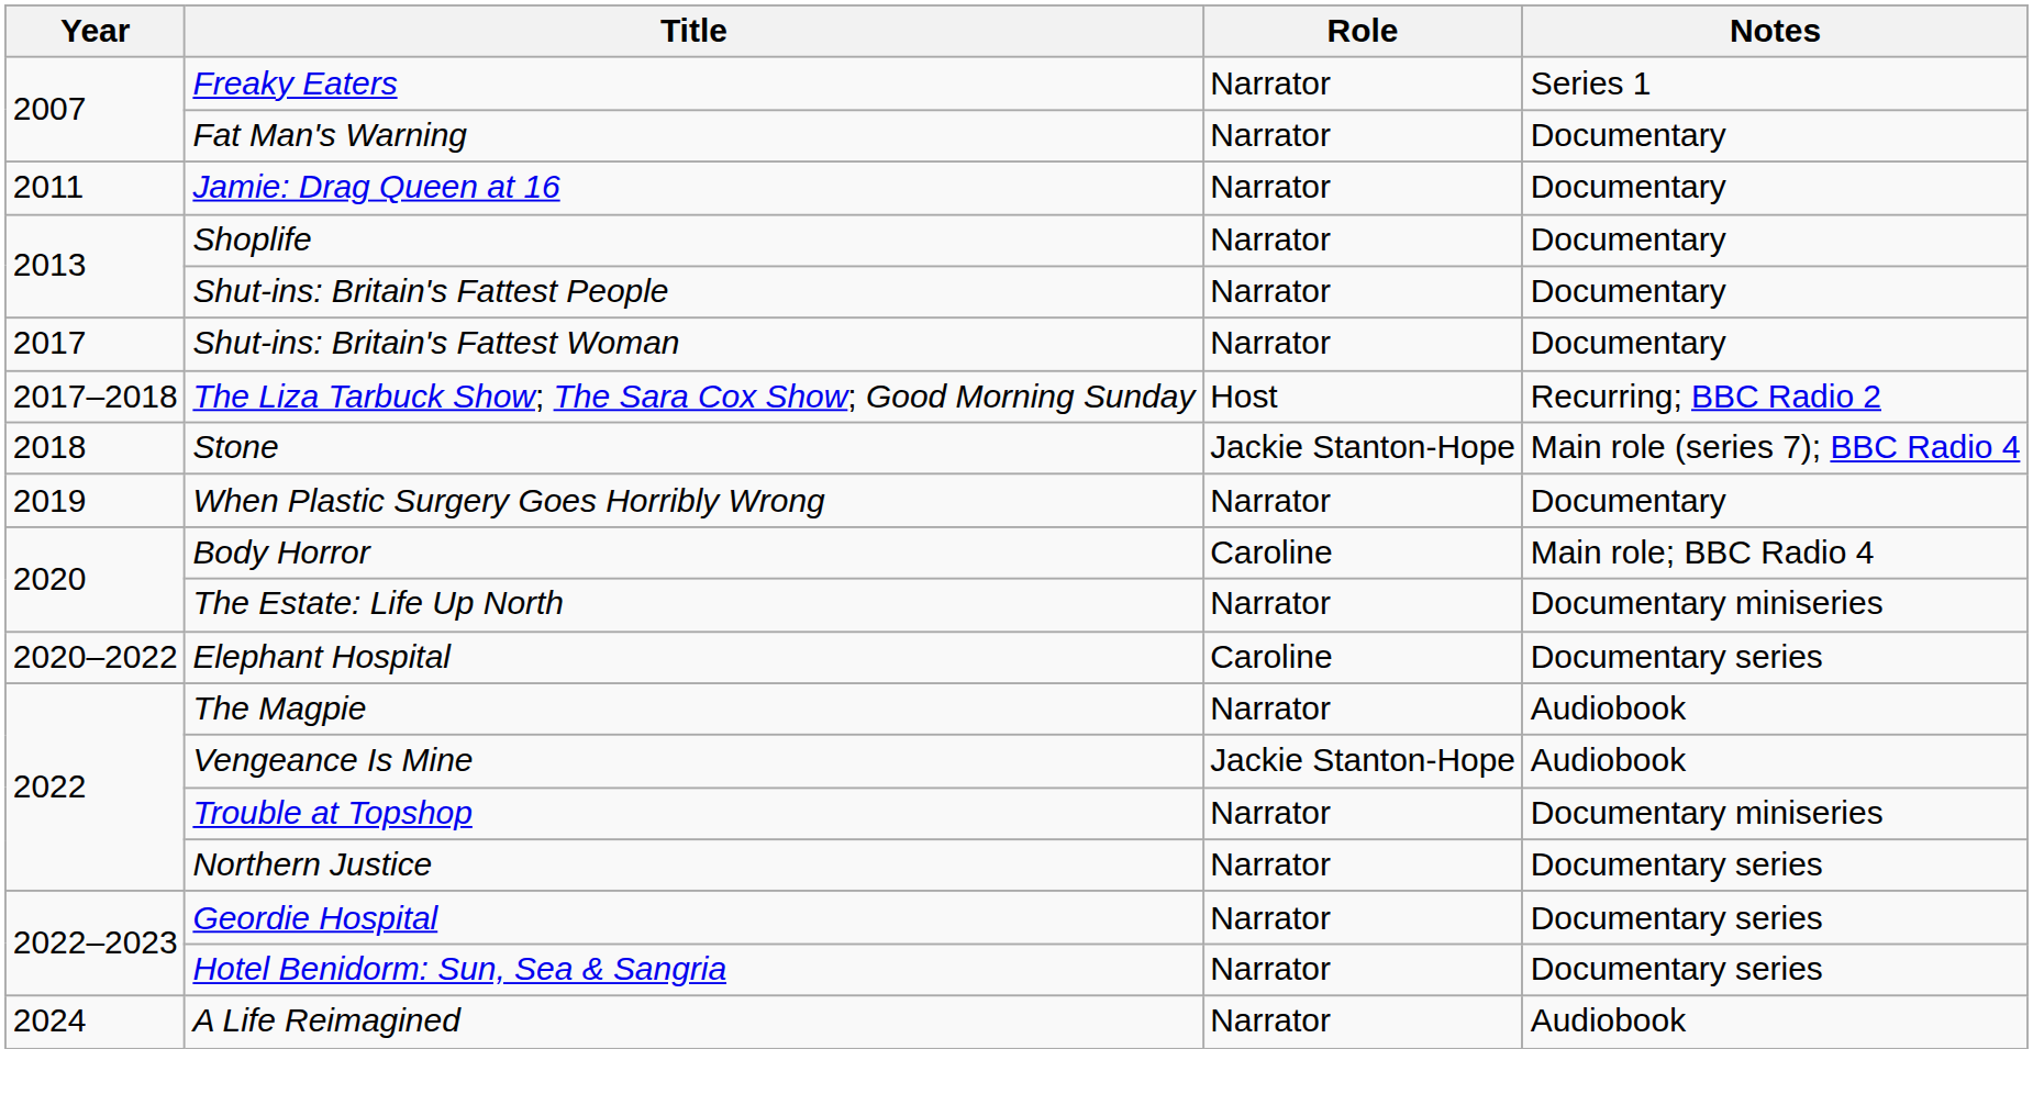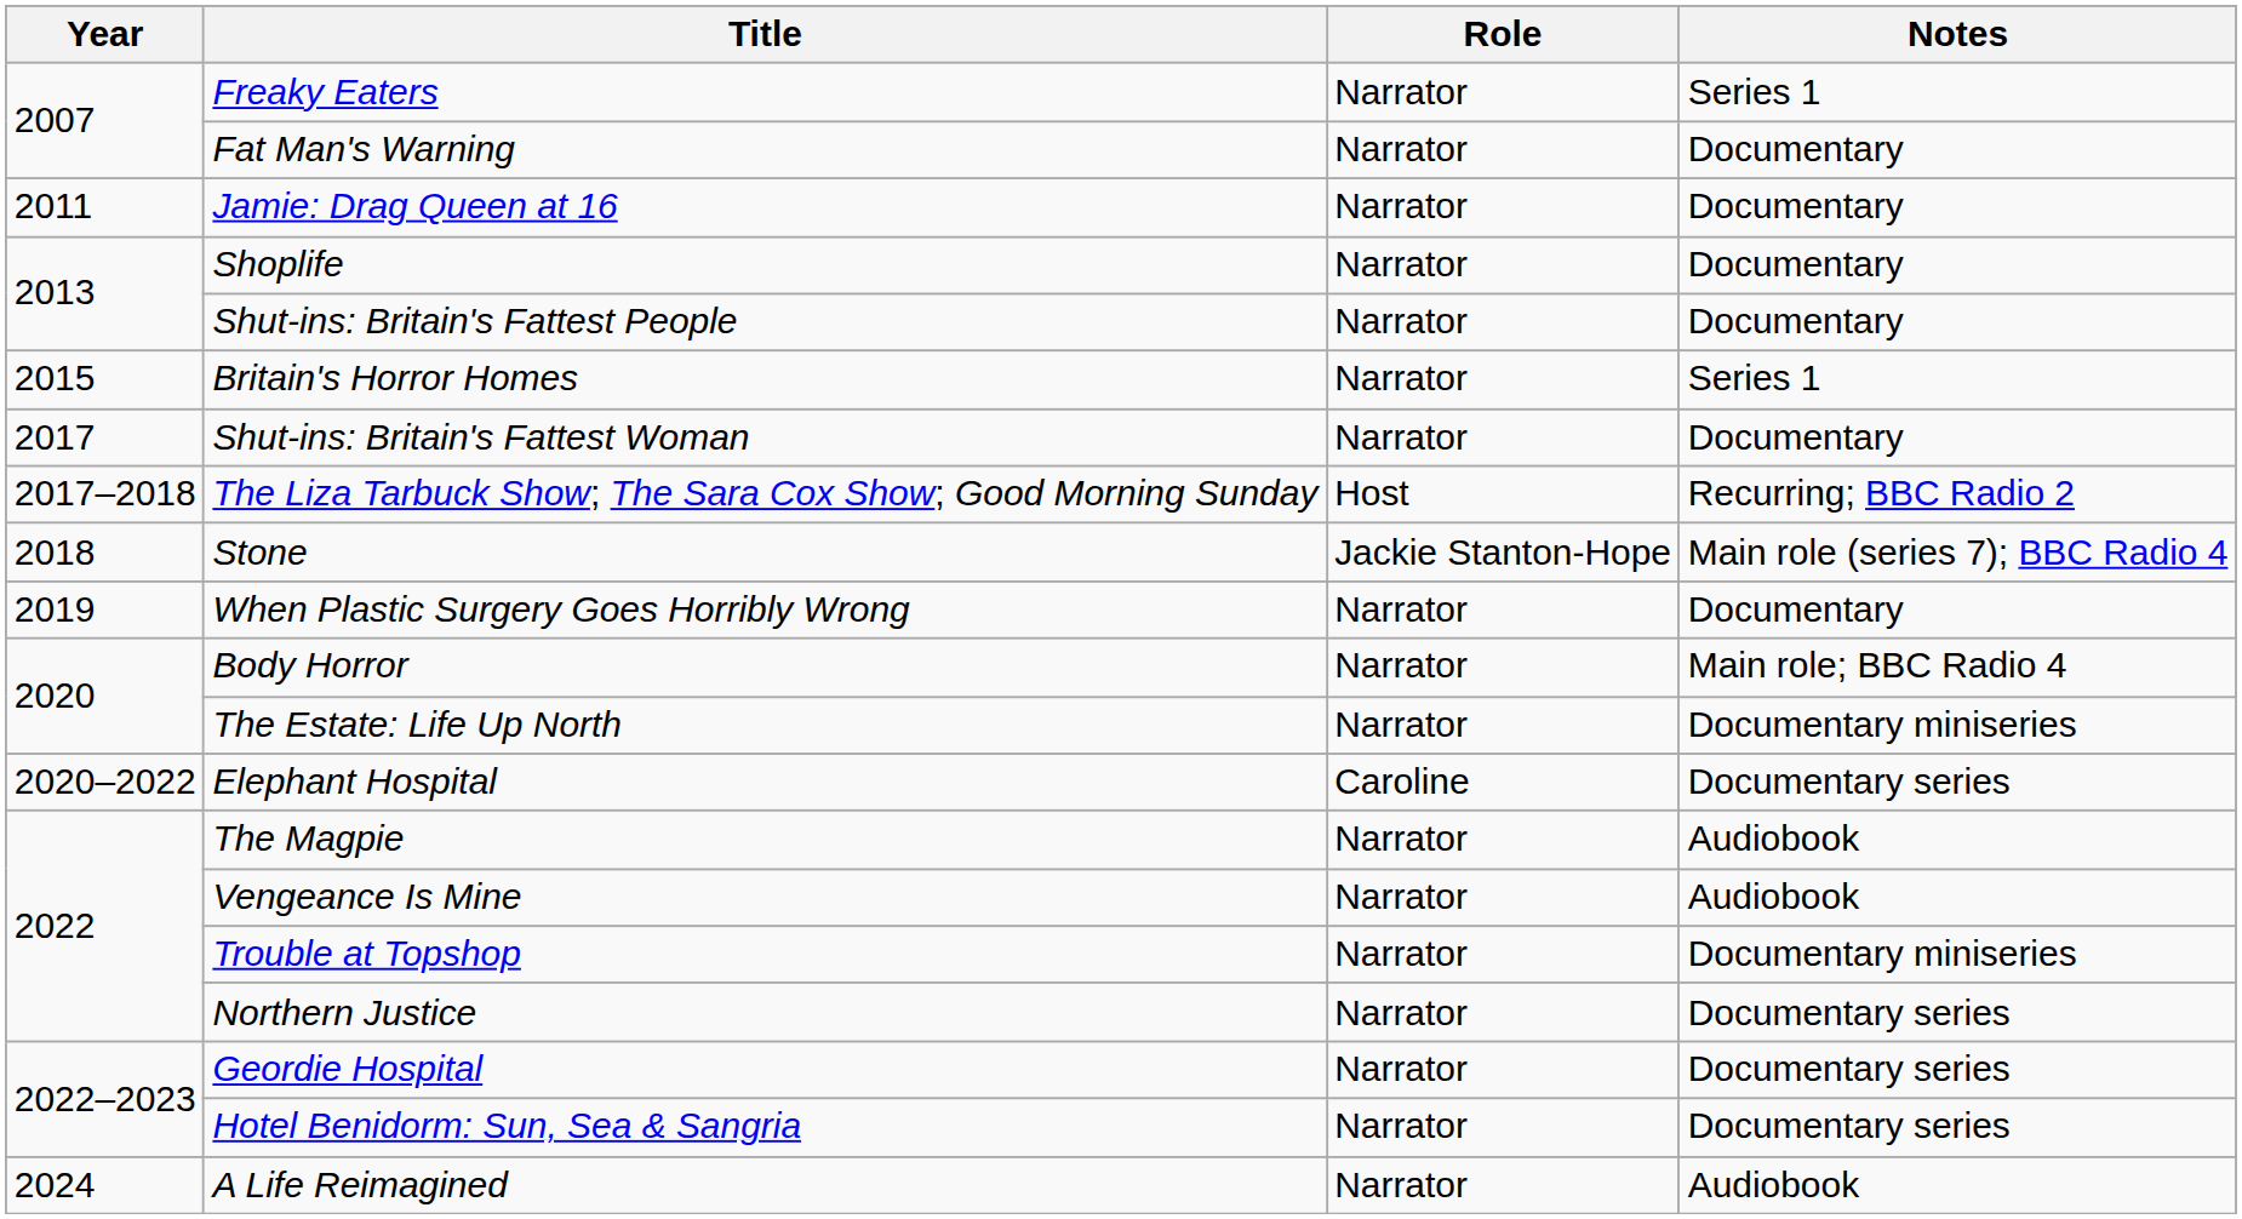 <table class="wikitable sortable">
 <tr>
 <th>Year</th>
 <th>Title</th>
 <th>Role</th>
 <th class="unsortable">Notes</th>
 </tr>
 <tr>
 <td rowspan="2">2007</td>
 <td><em><a href='#'>Freaky Eaters</a></em></td>
 <td>Narrator</td>
 <td>Series 1</td>
 </tr>
 <tr>
 <td><em>Fat Man's Warning</em></td>
 <td>Narrator</td>
 <td>Documentary</td>
 </tr>
 <tr>
 <td>2011</td>
 <td><em><a href='#'>Jamie: Drag Queen at 16</a></em></td>
 <td>Narrator</td>
 <td>Documentary</td>
 </tr>
 <tr>
 <td rowspan="2">2013</td>
 <td><em>Shoplife</em></td>
 <td>Narrator</td>
 <td>Documentary</td>
 </tr>
 <tr>
 <td><em>Shut-ins: Britain's Fattest People</em></td>
 <td>Narrator</td>
 <td>Documentary</td>
 </tr>
 <tr>
+<td>2015</td>
+<td><em>Britain's Horror Homes</em></td>
+<td>Narrator</td>
+<td>Series 1</td>
+</tr>
+<tr>
 <td>2017</td>
 <td><em>Shut-ins: Britain's Fattest Woman</em></td>
 <td>Narrator</td>
 <td>Documentary</td>
 </tr>
 <tr>
 <td>2017–2018</td>
 <td><em><a href='#'>The Liza Tarbuck Show</a></em>; <em><a href='#'>The Sara Cox Show</a></em>; <em>Good Morning Sunday</em></td>
 <td>Host</td>
 <td>Recurring; <a href='#'>BBC Radio 2</a></td>
 </tr>
 <tr>
 <td>2018</td>
 <td><em>Stone</em></td>
 <td>Jackie Stanton-Hope</td>
 <td>Main role (series 7); <a href='#'>BBC Radio 4</a></td>
 </tr>
 <tr>
 <td>2019</td>
 <td><em>When Plastic Surgery Goes Horribly Wrong</em></td>
 <td>Narrator</td>
 <td>Documentary</td>
 </tr>
 <tr>
 <td rowspan="2">2020</td>
 <td><em>Body Horror</em></td>
-<td>Caroline</td>
+<td>Narrator</td>
 <td>Main role; BBC Radio 4</td>
 </tr>
 <tr>
 <td><em>The Estate: Life Up North</em></td>
 <td>Narrator</td>
 <td>Documentary miniseries</td>
 </tr>
 <tr>
 <td>2020–2022</td>
 <td><em>Elephant Hospital</em></td>
 <td>Caroline</td>
 <td>Documentary series</td>
 </tr>
 <tr>
 <td rowspan="4">2022</td>
 <td><em>The Magpie</em></td>
 <td>Narrator</td>
 <td>Audiobook </td>
 </tr>
 <tr>
 <td><em>Vengeance Is Mine</em></td>
-<td>Jackie Stanton-Hope</td>
+<td>Narrator</td>
 <td>Audiobook </td>
 </tr>
 <tr>
 <td><em><a href='#'>Trouble at Topshop</a></em></td>
 <td>Narrator</td>
 <td>Documentary miniseries</td>
 </tr>
 <tr>
 <td><em>Northern Justice</em></td>
 <td>Narrator</td>
 <td>Documentary series</td>
 </tr>
 <tr>
 <td rowspan="2">2022–2023</td>
 <td><em><a href='#'>Geordie Hospital</a></em></td>
 <td>Narrator</td>
 <td>Documentary series</td>
 </tr>
 <tr>
 <td><em><a href='#'>Hotel Benidorm: Sun, Sea & Sangria</a></em></td>
 <td>Narrator</td>
 <td>Documentary series</td>
 </tr>
 <tr>
 <td>2024</td>
 <td><em>A Life Reimagined</em></td>
 <td>Narrator</td>
 <td>Audiobook </td>
 </tr>
 </table>
